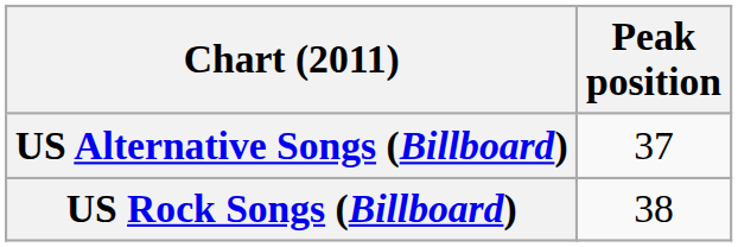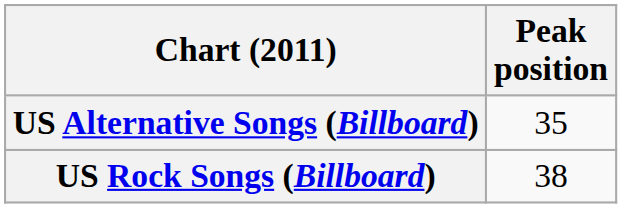 <table class="wikitable sortable plainrowheaders" style="text-align:center;">
 <tr>
 <th scope="col">Chart (2011)</th>
 <th scope="col">Peak<br>position</th>
 </tr>
 <tr>
 <th scope="row">US <a href='#'>Alternative Songs</a> (<em><a href='#'>Billboard</a></em>)</th>
-<td align="center">37</td>
+<td align="center">35</td>
 </tr>
 <tr>
 <th scope="row">US <a href='#'>Rock Songs</a> (<em><a href='#'>Billboard</a></em>)</th>
 <td align="center">38</td>
 </tr>
 </table>
